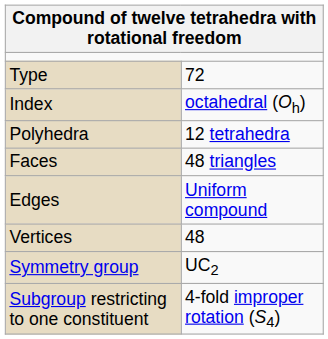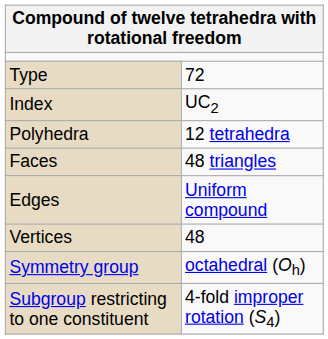 <table class=wikitable style="float:right; margin-left:8px; width:290px">
 <tr>
 <th bgcolor=#e7dcc3 colspan=2>Compound of twelve tetrahedra with rotational freedom</th>
 </tr>
 <tr>
 <td align=center colspan=2></td>
 </tr>
 <tr>
 <td bgcolor=#e7dcc3>Type</td>
 <td>72</td>
 </tr>
 <tr>
 <td bgcolor=#e7dcc3>Index</td>
-<td><a href='#'>octahedral</a> (<em>O</em><sub>h</sub>)</td>
+<td>UC<sub>2</sub></td>
 </tr>
 <tr>
 <td bgcolor=#e7dcc3>Polyhedra</td>
 <td>12 <a href='#'>tetrahedra</a></td>
 </tr>
 <tr>
 <td bgcolor=#e7dcc3>Faces</td>
 <td>48 <a href='#'>triangles</a></td>
 </tr>
 <tr>
 <td bgcolor=#e7dcc3>Edges</td>
 <td><a href='#'>Uniform compound</a></td>
 </tr>
 <tr>
 <td bgcolor=#e7dcc3>Vertices</td>
 <td>48</td>
 </tr>
 <tr>
 <td bgcolor=#e7dcc3><a href='#'>Symmetry group</a></td>
-<td>UC<sub>2</sub></td>
+<td><a href='#'>octahedral</a> (<em>O</em><sub>h</sub>)</td>
 </tr>
 <tr>
 <td bgcolor=#e7dcc3><a href='#'>Subgroup</a> restricting to one constituent</td>
 <td>4-fold <a href='#'>improper rotation</a> (<em>S</em><sub>4</sub>)</td>
 </tr>
 </table>
